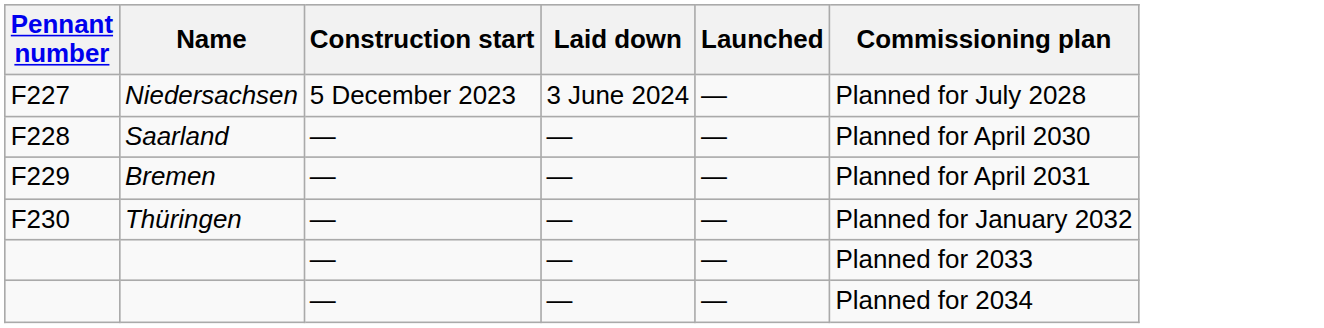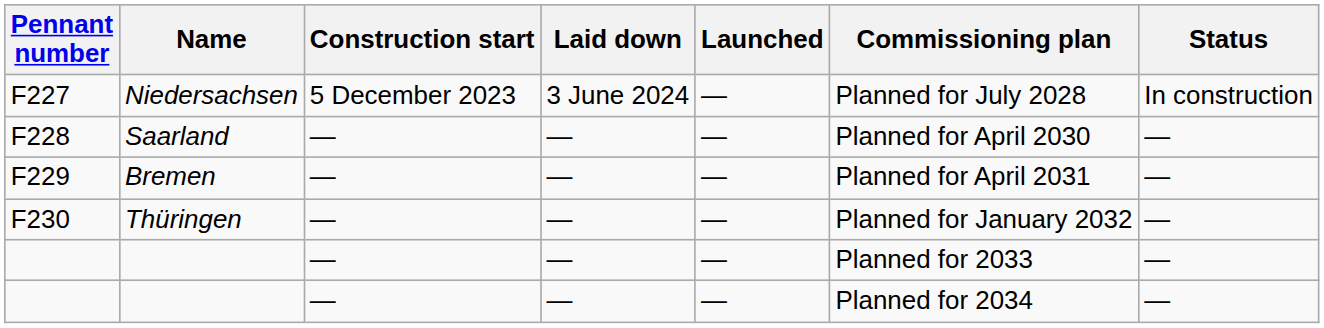 <table class="wikitable toptextcells">
 <tr>
 <th><a href='#'>Pennant</a><br><a href='#'>number</a></th>
 <th>Name</th>
 <th>Construction start</th>
 <th>Laid down</th>
 <th>Launched</th>
 <th>Commissioning plan</th>
+<th>Status</th>
 </tr>
 <tr>
 <td>F227</td>
 <td><em>Niedersachsen</em></td>
 <td>5 December 2023 </td>
 <td>3 June 2024 </td>
 <td>—</td>
 <td>Planned for July 2028</td>
+<td>In construction</td>
 </tr>
 <tr>
 <td>F228</td>
 <td><em>Saarland</em></td>
 <td>—</td>
 <td>—</td>
 <td>—</td>
 <td>Planned for April 2030</td>
+<td>—</td>
 </tr>
 <tr>
 <td>F229</td>
 <td><em>Bremen</em></td>
 <td>—</td>
 <td>—</td>
 <td>—</td>
 <td>Planned for April 2031</td>
+<td>—</td>
 </tr>
 <tr>
 <td>F230</td>
 <td><em>Thüringen</em></td>
 <td>—</td>
 <td>—</td>
 <td>—</td>
 <td>Planned for January 2032</td>
+<td>—</td>
 </tr>
 <tr>
 <td></td>
 <td></td>
 <td>—</td>
 <td>—</td>
 <td>—</td>
 <td>Planned for 2033</td>
+<td>—</td>
 </tr>
 <tr>
 <td></td>
 <td></td>
 <td>—</td>
 <td>—</td>
 <td>—</td>
 <td>Planned for 2034</td>
+<td>—</td>
 </tr>
 </table>
